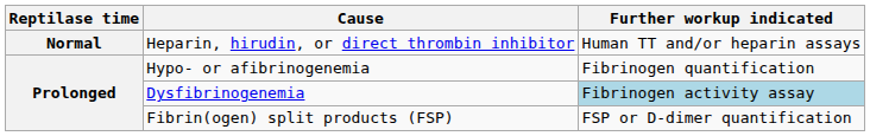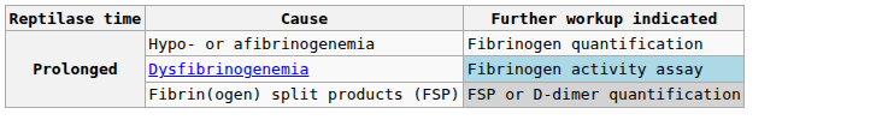 <table class=wikitable>
 <tr>
 <th>Reptilase time</th>
 <th>Cause</th>
 <th>Further workup indicated</th>
-</tr>
-<tr>
-<th>Normal</th>
-<td>Heparin, <a href='#'>hirudin</a>, or <a href='#'>direct thrombin inhibitor</a></td>
-<td>Human TT and/or heparin assays</td>
 </tr>
 <tr>
 <th rowspan=3>Prolonged</th>
 <td>Hypo- or afibrinogenemia</td>
 <td>Fibrinogen quantification</td>
 </tr>
 <tr>
 <td><a href='#'>Dysfibrinogenemia</a></td>
 <td style="background: lightblue;">Fibrinogen activity assay</td>
 </tr>
 <tr>
 <td>Fibrin(ogen) split products (FSP)</td>
-<td>FSP or D-dimer quantification</td>
+<td style="background: lightgrey;">FSP or D-dimer quantification</td>
 </tr>
 </table>
